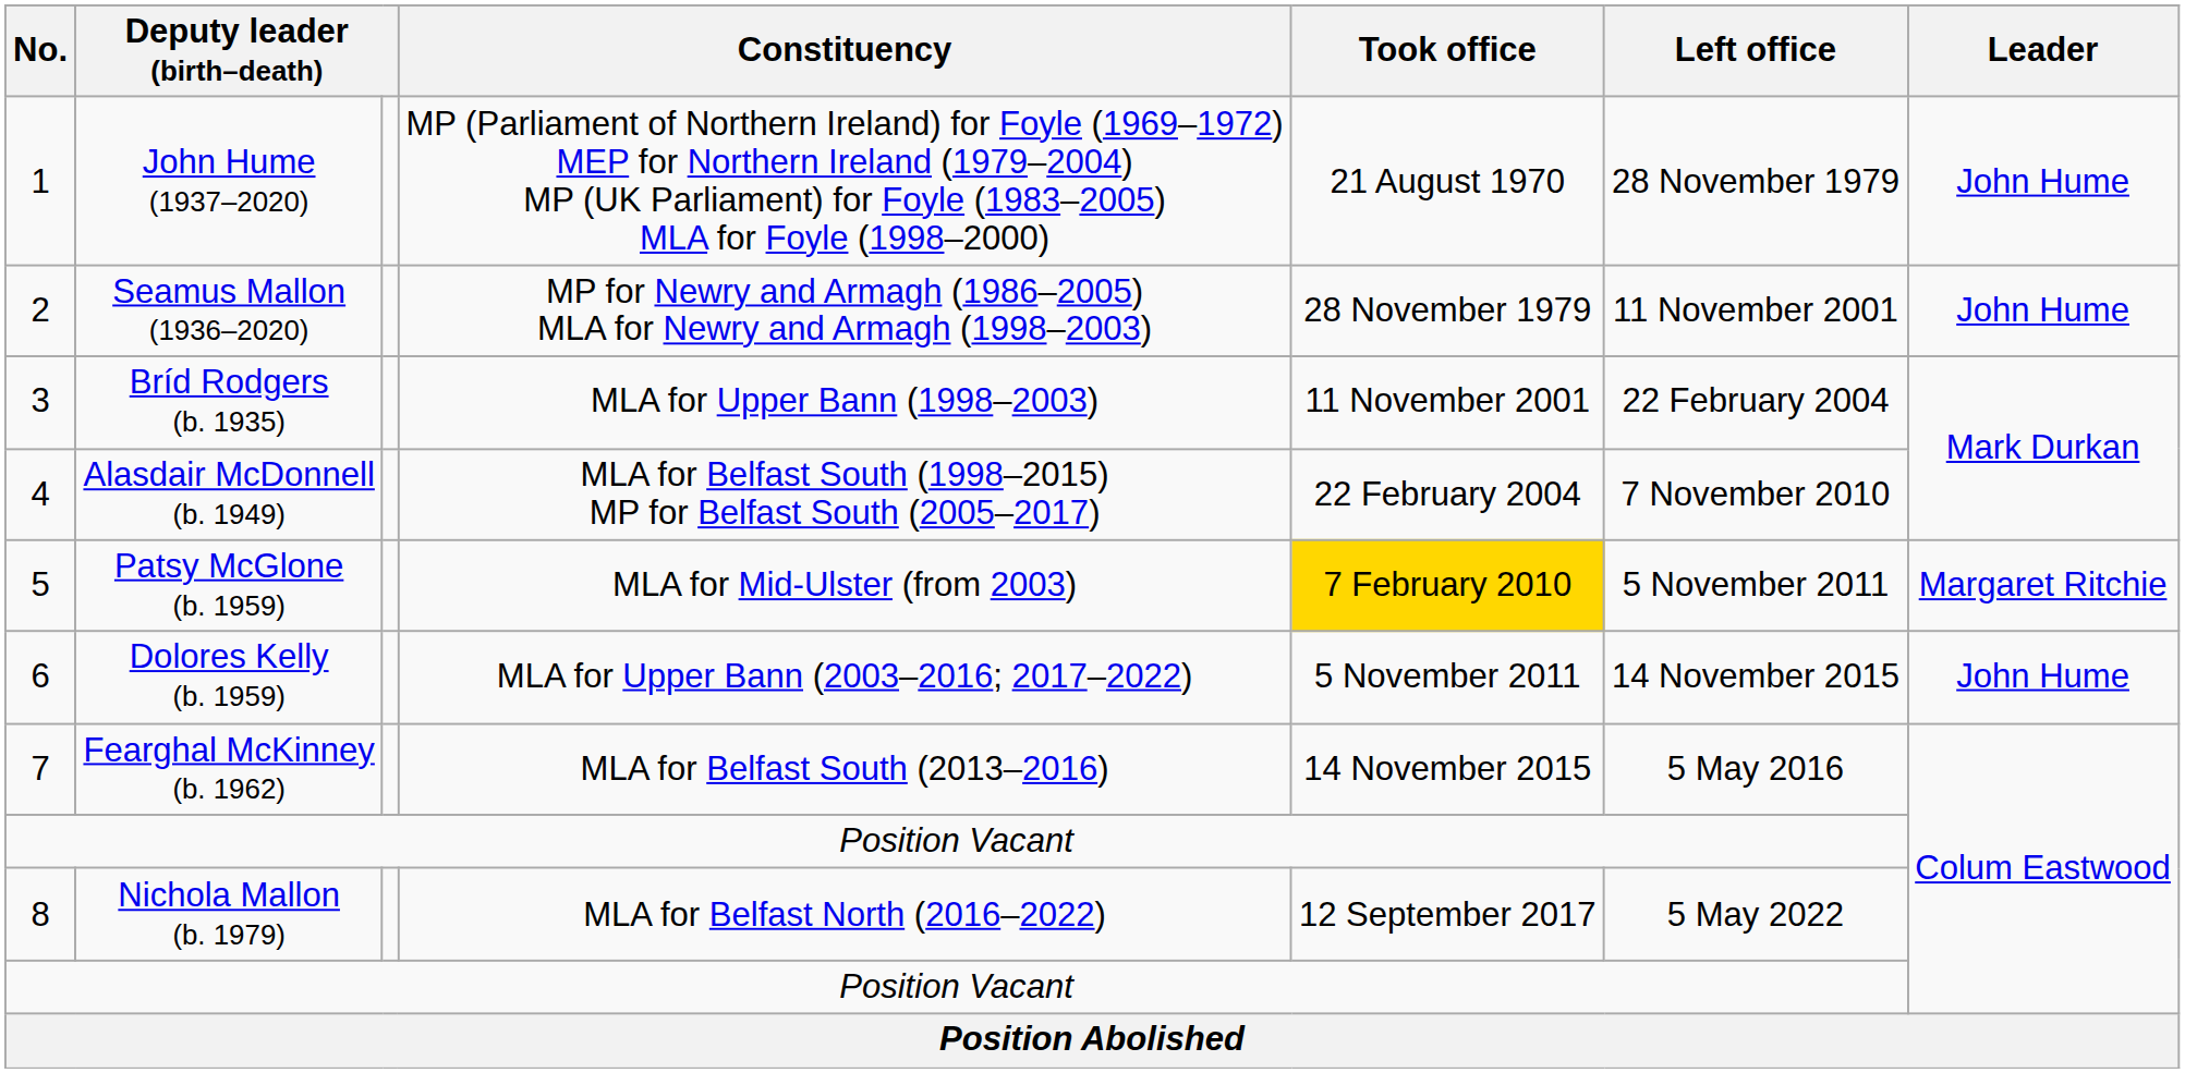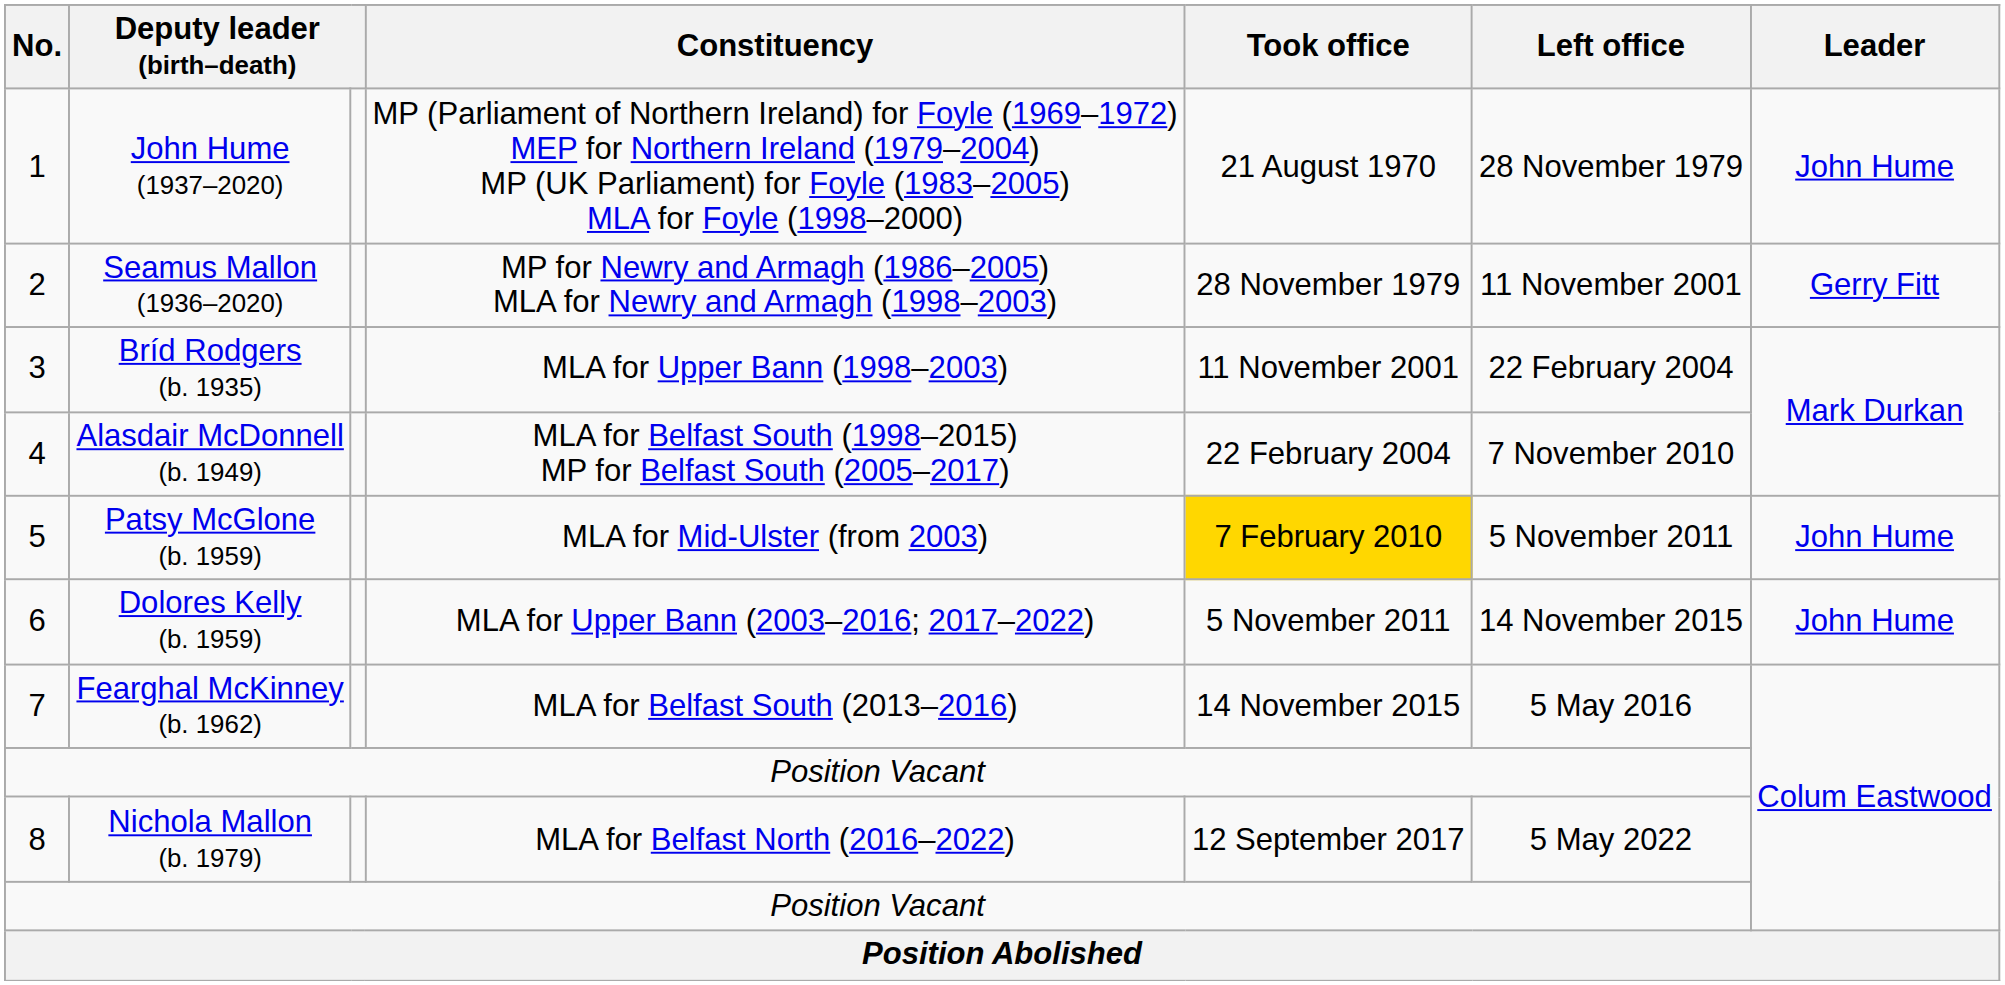 <table class="wikitable sortable" style="text-align:center">
 <tr>
 <th>No.</th>
 <th colspan="2">Deputy leader<br><small>(birth–death)</small></th>
 <th>Constituency</th>
 <th>Took office</th>
 <th>Left office</th>
 <th>Leader</th>
 </tr>
 <tr>
 <td>1</td>
 <td><a href='#'>John Hume</a><br><small>(1937–2020)</small></td>
 <td></td>
 <td>MP (Parliament of Northern Ireland) for <a href='#'>Foyle</a> (<a href='#'>1969</a>–<a href='#'>1972</a>)<br><a href='#'>MEP</a> for <a href='#'>Northern Ireland</a> (<a href='#'>1979</a>–<a href='#'>2004</a>)<br>MP (UK Parliament) for <a href='#'>Foyle</a> (<a href='#'>1983</a>–<a href='#'>2005</a>)<br><a href='#'>MLA</a> for <a href='#'>Foyle</a> (<a href='#'>1998</a>–2000)</td>
 <td>21 August 1970</td>
 <td>28 November 1979</td>
 <td><a href='#'>John Hume</a></td>
 </tr>
 <tr>
 <td>2</td>
 <td><a href='#'>Seamus Mallon</a><br><small>(1936–2020)</small></td>
 <td></td>
 <td>MP for <a href='#'>Newry and Armagh</a> (<a href='#'>1986</a>–<a href='#'>2005</a>)<br>MLA for <a href='#'>Newry and Armagh</a> (<a href='#'>1998</a>–<a href='#'>2003</a>)</td>
 <td>28 November 1979</td>
 <td>11 November 2001</td>
-<td><a href='#'>John Hume</a></td>
+<td><a href='#'>Gerry Fitt</a></td>
 </tr>
 <tr>
 <td>3</td>
 <td><a href='#'>Bríd Rodgers</a><br><small>(b. 1935)</small></td>
 <td></td>
 <td>MLA for <a href='#'>Upper Bann</a> (<a href='#'>1998</a>–<a href='#'>2003</a>)</td>
 <td>11 November 2001</td>
 <td>22 February 2004</td>
 <td rowspan="2"><a href='#'>Mark Durkan</a></td>
 </tr>
 <tr>
 <td>4</td>
 <td><a href='#'>Alasdair McDonnell</a><br><small>(b. 1949)</small></td>
 <td></td>
 <td>MLA for <a href='#'>Belfast South</a> (<a href='#'>1998</a>–2015)<br>MP for <a href='#'>Belfast South</a> (<a href='#'>2005</a>–<a href='#'>2017</a>)</td>
 <td>22 February 2004</td>
 <td>7 November 2010</td>
 </tr>
 <tr>
 <td>5</td>
 <td><a href='#'>Patsy McGlone</a><br><small>(b. 1959)</small></td>
 <td></td>
 <td>MLA for <a href='#'>Mid-Ulster</a> (from <a href='#'>2003</a>)</td>
 <td style="background: gold;">7 February 2010</td>
 <td>5 November 2011</td>
-<td><a href='#'>Margaret Ritchie</a></td>
+<td><a href='#'>John Hume</a></td>
 </tr>
 <tr>
 <td>6</td>
 <td><a href='#'>Dolores Kelly</a><br><small>(b. 1959)</small></td>
 <td></td>
 <td>MLA for <a href='#'>Upper Bann</a> (<a href='#'>2003</a>–<a href='#'>2016</a>; <a href='#'>2017</a>–<a href='#'>2022</a>)</td>
 <td>5 November 2011</td>
 <td>14 November 2015</td>
 <td><a href='#'>John Hume</a></td>
 </tr>
 <tr>
 <td>7</td>
 <td><a href='#'>Fearghal McKinney</a><br><small>(b. 1962)</small></td>
 <td></td>
 <td>MLA for <a href='#'>Belfast South</a> (2013–<a href='#'>2016</a>)</td>
 <td>14 November 2015</td>
 <td>5 May 2016</td>
 <td rowspan="4"><a href='#'>Colum Eastwood</a></td>
 </tr>
 <tr>
 <td colspan="6"><em>Position Vacant</em></td>
 </tr>
 <tr>
 <td>8</td>
 <td><a href='#'>Nichola Mallon</a><br><small>(b. 1979)</small></td>
 <td></td>
 <td>MLA for <a href='#'>Belfast North</a> (<a href='#'>2016</a>–<a href='#'>2022</a>)</td>
 <td>12 September 2017</td>
 <td>5 May 2022</td>
 </tr>
 <tr>
 <td colspan="6"><em>Position Vacant</em></td>
 </tr>
 <tr>
 <th colspan="7"><em>Position Abolished</em></th>
 </tr>
 </table>
